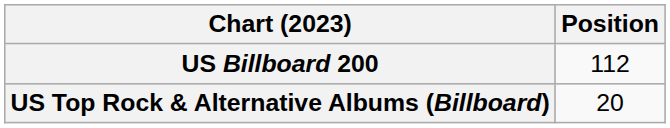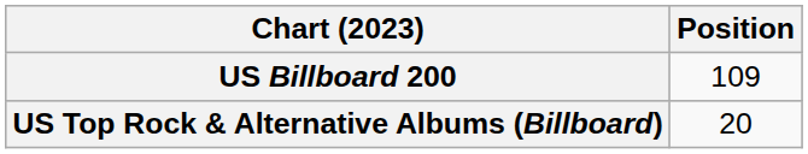 <table class="wikitable sortable plainrowheaders" style="text-align:center">
 <tr>
 <th scope="col">Chart (2023)</th>
 <th scope="col">Position</th>
 </tr>
 <tr>
 <th scope="row">US <em>Billboard</em> 200</th>
-<td>112</td>
+<td>109</td>
 </tr>
 <tr>
 <th scope="row">US Top Rock & Alternative Albums (<em>Billboard</em>)</th>
 <td>20</td>
 </tr>
 </table>
